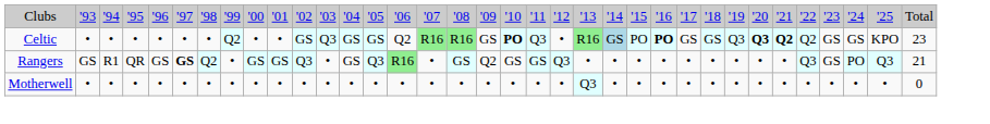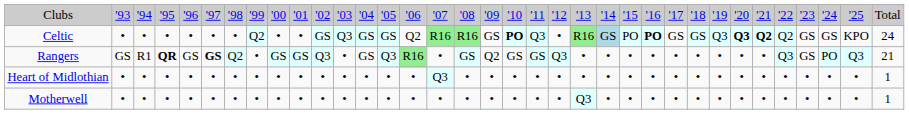 <table class=wikitable style="text-align:center;font-size:90%">
 <tr style="background:#ccc">
 <td>Clubs</td>
 <td><a href='#'>'93</a></td>
 <td><a href='#'>'94</a></td>
 <td><a href='#'>'95</a></td>
 <td><a href='#'>'96</a></td>
 <td><a href='#'>'97</a></td>
 <td><a href='#'>'98</a></td>
 <td><a href='#'>'99</a></td>
 <td><a href='#'>'00</a></td>
 <td><a href='#'>'01</a></td>
 <td><a href='#'>'02</a></td>
 <td><a href='#'>'03</a></td>
 <td><a href='#'>'04</a></td>
 <td><a href='#'>'05</a></td>
 <td><a href='#'>'06</a></td>
 <td><a href='#'>'07</a></td>
 <td><a href='#'>'08</a></td>
 <td><a href='#'>'09</a></td>
 <td><a href='#'>'10</a></td>
 <td><a href='#'>'11</a></td>
 <td><a href='#'>'12</a></td>
 <td><a href='#'>'13</a></td>
 <td><a href='#'>'14</a></td>
 <td><a href='#'>'15</a></td>
 <td><a href='#'>'16</a></td>
 <td><a href='#'>'17</a></td>
 <td><a href='#'>'18</a></td>
 <td><a href='#'>'19</a></td>
 <td><a href='#'>'20</a></td>
 <td><a href='#'>'21</a></td>
 <td><a href='#'>'22</a></td>
 <td><a href='#'>'23</a></td>
 <td><a href='#'>'24</a></td>
 <td><a href='#'>'25</a></td>
 <td>Total</td>
 </tr>
 <tr>
 <td><a href='#'>Celtic</a></td>
 <td>•</td>
 <td>•</td>
 <td>•</td>
 <td>•</td>
 <td>•</td>
 <td>•</td>
 <td bgcolor=lightcyan>Q2</td>
 <td>•</td>
 <td>•</td>
 <td bgcolor=lightcyan>GS</td>
 <td bgcolor=lightcyan>Q3</td>
 <td bgcolor=lightcyan>GS</td>
 <td bgcolor=lightcyan>GS</td>
 <td>Q2</td>
 <td bgcolor=lightgreen>R16</td>
 <td bgcolor=lightgreen>R16</td>
 <td>GS</td>
 <td bgcolor=lightcyan><strong>PO</strong></td>
 <td bgcolor=lightcyan>Q3</td>
 <td>•</td>
 <td bgcolor=lightgreen>R16</td>
 <td style="background: lightblue;">GS</td>
 <td bgcolor=lightcyan>PO</td>
 <td bgcolor=lightcyan><strong>PO</strong></td>
 <td>GS</td>
 <td bgcolor=lightcyan>GS</td>
 <td bgcolor=lightcyan>Q3</td>
 <td bgcolor=lightcyan><strong>Q3</strong></td>
 <td bgcolor=lightcyan><strong>Q2</strong></td>
 <td bgcolor=lightcyan>Q2</td>
 <td>GS</td>
 <td>GS</td>
 <td>KPO</td>
-<td>23</td>
+<td>24</td>
 </tr>
 <tr>
 <td><a href='#'>Rangers</a></td>
 <td>GS</td>
 <td>R1</td>
-<td>QR</td>
+<td><strong>QR</strong></td>
 <td>GS</td>
 <td><strong>GS</strong></td>
 <td bgcolor=lightcyan>Q2</td>
 <td>•</td>
 <td bgcolor=lightcyan>GS</td>
 <td bgcolor=lightcyan>GS</td>
 <td bgcolor=lightcyan>Q3</td>
 <td>•</td>
 <td>GS</td>
 <td bgcolor=lightcyan>Q3</td>
 <td bgcolor=lightgreen>R16</td>
 <td>•</td>
 <td bgcolor=lightcyan>GS</td>
 <td>Q2</td>
 <td>GS</td>
 <td bgcolor=lightcyan>GS</td>
 <td bgcolor=lightcyan>Q3</td>
 <td>•</td>
 <td>•</td>
 <td>•</td>
 <td>•</td>
 <td>•</td>
 <td>•</td>
 <td>•</td>
 <td>•</td>
 <td>•</td>
 <td bgcolor=lightcyan>Q3</td>
 <td>GS</td>
 <td bgcolor=lightcyan>PO</td>
 <td bgcolor=lightcyan>Q3</td>
 <td>21</td>
+</tr>
+<tr>
+<td><a href='#'>Heart of Midlothian</a></td>
+<td>•</td>
+<td>•</td>
+<td>•</td>
+<td>•</td>
+<td>•</td>
+<td>•</td>
+<td>•</td>
+<td>•</td>
+<td>•</td>
+<td>•</td>
+<td>•</td>
+<td>•</td>
+<td>•</td>
+<td>•</td>
+<td bgcolor=lightcyan>Q3</td>
+<td>•</td>
+<td>•</td>
+<td>•</td>
+<td>•</td>
+<td>•</td>
+<td>•</td>
+<td>•</td>
+<td>•</td>
+<td>•</td>
+<td>•</td>
+<td>•</td>
+<td>•</td>
+<td>•</td>
+<td>•</td>
+<td>•</td>
+<td>•</td>
+<td>•</td>
+<td>•</td>
+<td>1</td>
 </tr>
 <tr>
 <td><a href='#'>Motherwell</a></td>
 <td>•</td>
 <td>•</td>
 <td>•</td>
 <td>•</td>
 <td>•</td>
 <td>•</td>
 <td>•</td>
 <td>•</td>
 <td>•</td>
 <td>•</td>
 <td>•</td>
 <td>•</td>
 <td>•</td>
 <td>•</td>
 <td>•</td>
 <td>•</td>
 <td>•</td>
 <td>•</td>
 <td>•</td>
 <td>•</td>
 <td bgcolor=lightcyan>Q3</td>
 <td>•</td>
 <td>•</td>
 <td>•</td>
 <td>•</td>
 <td>•</td>
 <td>•</td>
 <td>•</td>
 <td>•</td>
 <td>•</td>
 <td>•</td>
 <td>•</td>
 <td>•</td>
-<td>0</td>
+<td>1</td>
 </tr>
 </table>
